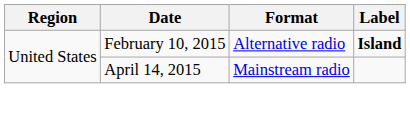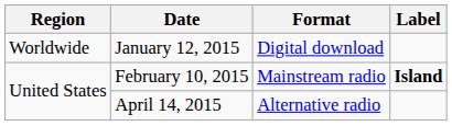 <table class="wikitable plainrowheaders">
 <tr>
 <th>Region</th>
 <th>Date</th>
 <th>Format</th>
 <th>Label</th>
 </tr>
 <tr>
+<td>Worldwide</td>
+<td>January 12, 2015</td>
+<td><a href='#'>Digital download</a></td>
+<td></td>
+</tr>
+<tr>
 <td rowspan="2">United States</td>
 <td>February 10, 2015</td>
-<td><a href='#'>Alternative radio</a></td>
+<td><a href='#'>Mainstream radio</a></td>
 <td><strong>Island</strong></td>
 </tr>
 <tr>
 <td>April 14, 2015</td>
-<td><a href='#'>Mainstream radio</a></td>
+<td><a href='#'>Alternative radio</a></td>
 <td></td>
 </tr>
 </table>
